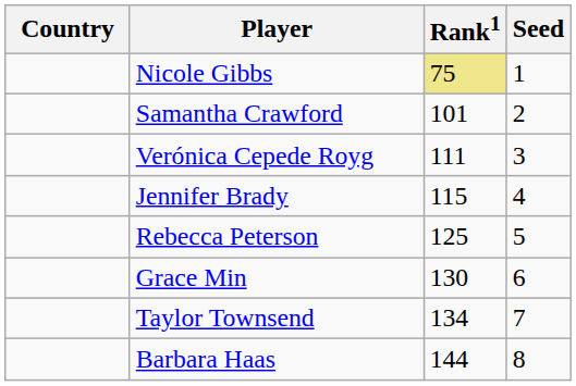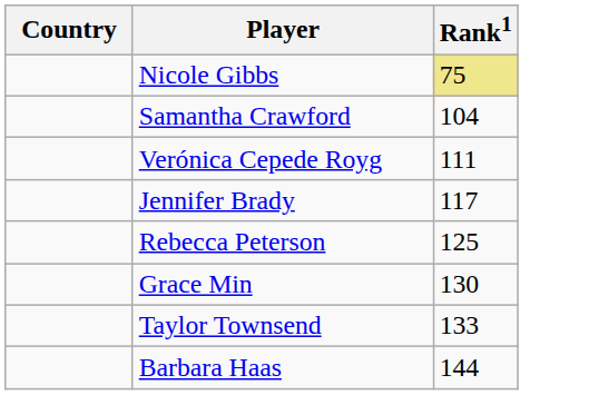 <table class="sortable wikitable">
 <tr>
 <th width="70">Country</th>
 <th width="175">Player</th>
 <th>Rank<sup>1</sup></th>
-<th>Seed</th>
 </tr>
 <tr>
 <td></td>
 <td><a href='#'>Nicole Gibbs</a></td>
 <td style="background: khaki;">75</td>
-<td>1</td>
 </tr>
 <tr>
 <td></td>
 <td><a href='#'>Samantha Crawford</a></td>
-<td>101</td>
-<td>2</td>
+<td>104</td>
 </tr>
 <tr>
 <td></td>
 <td><a href='#'>Verónica Cepede Royg</a></td>
 <td>111</td>
-<td>3</td>
 </tr>
 <tr>
 <td></td>
 <td><a href='#'>Jennifer Brady</a></td>
-<td>115</td>
-<td>4</td>
+<td>117</td>
 </tr>
 <tr>
 <td></td>
 <td><a href='#'>Rebecca Peterson</a></td>
 <td>125</td>
-<td>5</td>
 </tr>
 <tr>
 <td></td>
 <td><a href='#'>Grace Min</a></td>
 <td>130</td>
-<td>6</td>
 </tr>
 <tr>
 <td></td>
 <td><a href='#'>Taylor Townsend</a></td>
-<td>134</td>
-<td>7</td>
+<td>133</td>
 </tr>
 <tr>
 <td></td>
 <td><a href='#'>Barbara Haas</a></td>
 <td>144</td>
-<td>8</td>
 </tr>
 </table>
